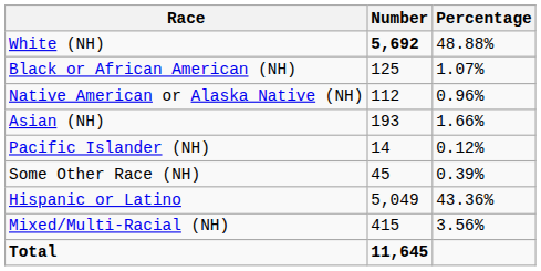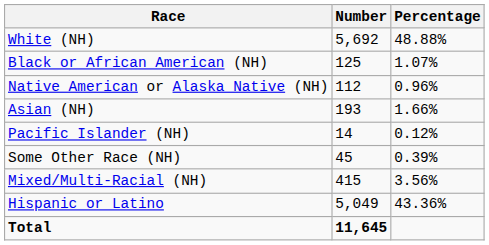 <table class="wikitable">
 <tr>
 <th>Race</th>
 <th>Number</th>
 <th>Percentage</th>
 </tr>
 <tr>
 <td><a href='#'>White</a> (NH)</td>
-<td><strong>5,692</strong></td>
+<td>5,692</td>
 <td>48.88%</td>
 </tr>
 <tr>
 <td><a href='#'>Black or African American</a> (NH)</td>
 <td>125</td>
 <td>1.07%</td>
 </tr>
 <tr>
 <td><a href='#'>Native American</a> or <a href='#'>Alaska Native</a> (NH)</td>
 <td>112</td>
 <td>0.96%</td>
 </tr>
 <tr>
 <td><a href='#'>Asian</a> (NH)</td>
 <td>193</td>
 <td>1.66%</td>
 </tr>
 <tr>
 <td><a href='#'>Pacific Islander</a> (NH)</td>
 <td>14</td>
 <td>0.12%</td>
 </tr>
 <tr>
 <td>Some Other Race (NH)</td>
 <td>45</td>
 <td>0.39%</td>
 </tr>
 <tr>
+<td><a href='#'>Mixed/Multi-Racial</a> (NH)</td>
+<td>415</td>
+<td>3.56%</td>
+</tr>
+<tr>
 <td><a href='#'>Hispanic or Latino</a></td>
 <td>5,049</td>
 <td>43.36%</td>
-</tr>
-<tr>
-<td><a href='#'>Mixed/Multi-Racial</a> (NH)</td>
-<td>415</td>
-<td>3.56%</td>
 </tr>
 <tr>
 <td><strong>Total</strong></td>
 <td><strong>11,645</strong></td>
 <td></td>
 </tr>
 </table>
